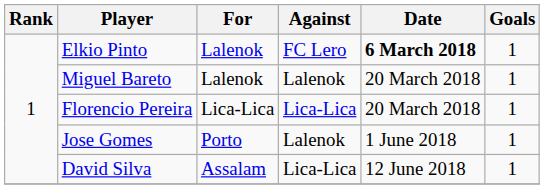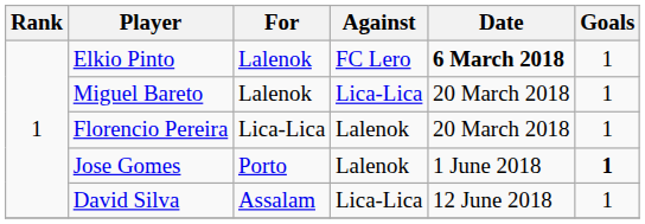 <table class="wikitable" style="text-align:left">
 <tr>
 <th>Rank</th>
 <th>Player</th>
 <th>For</th>
 <th>Against</th>
 <th>Date</th>
 <th>Goals</th>
 </tr>
 <tr>
 <td align="center" rowspan=5>1</td>
 <td> <a href='#'>Elkio Pinto</a></td>
 <td><a href='#'>Lalenok</a></td>
 <td><a href='#'>FC Lero</a></td>
 <td><strong>6 March 2018</strong></td>
 <td align="center">1</td>
 </tr>
 <tr>
 <td> <a href='#'>Miguel Bareto</a></td>
 <td>Lalenok</td>
-<td>Lalenok</td>
+<td><a href='#'>Lica-Lica</a></td>
 <td>20 March 2018</td>
 <td align="center">1</td>
 </tr>
 <tr>
 <td> <a href='#'>Florencio Pereira</a></td>
 <td>Lica-Lica</td>
-<td><a href='#'>Lica-Lica</a></td>
+<td>Lalenok</td>
 <td>20 March 2018</td>
 <td align="center">1</td>
 </tr>
 <tr>
 <td> <a href='#'>Jose Gomes</a></td>
 <td><a href='#'>Porto</a></td>
 <td>Lalenok</td>
 <td>1 June 2018</td>
-<td align="center">1</td>
+<td align="center"><strong>1</strong></td>
 </tr>
 <tr>
 <td> <a href='#'>David Silva</a></td>
 <td><a href='#'>Assalam</a></td>
 <td>Lica-Lica</td>
 <td>12 June 2018</td>
 <td align="center">1</td>
 </tr>
 <tr>
 </tr>
 </table>
